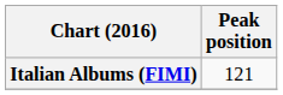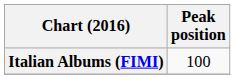 <table class="wikitable sortable plainrowheaders" style="text-align:center">
 <tr>
 <th scope="col">Chart (2016)</th>
 <th scope="col">Peak<br> position</th>
 </tr>
 <tr>
 <th scope="row">Italian Albums (<a href='#'>FIMI</a>)</th>
-<td>121</td>
+<td>100</td>
 </tr>
 <tr>
 </tr>
 <tr>
 </tr>
 </table>
